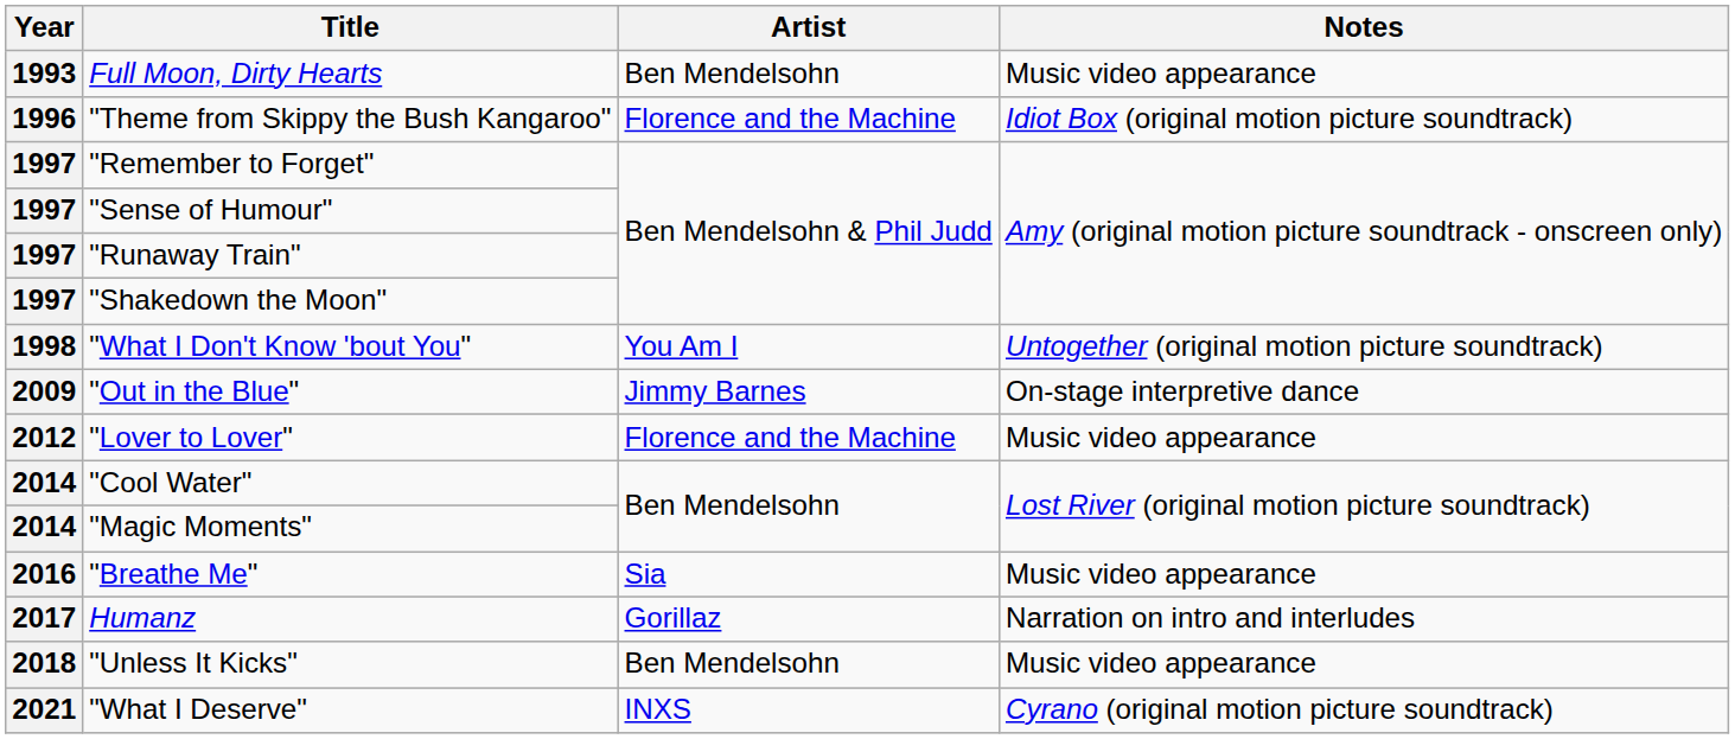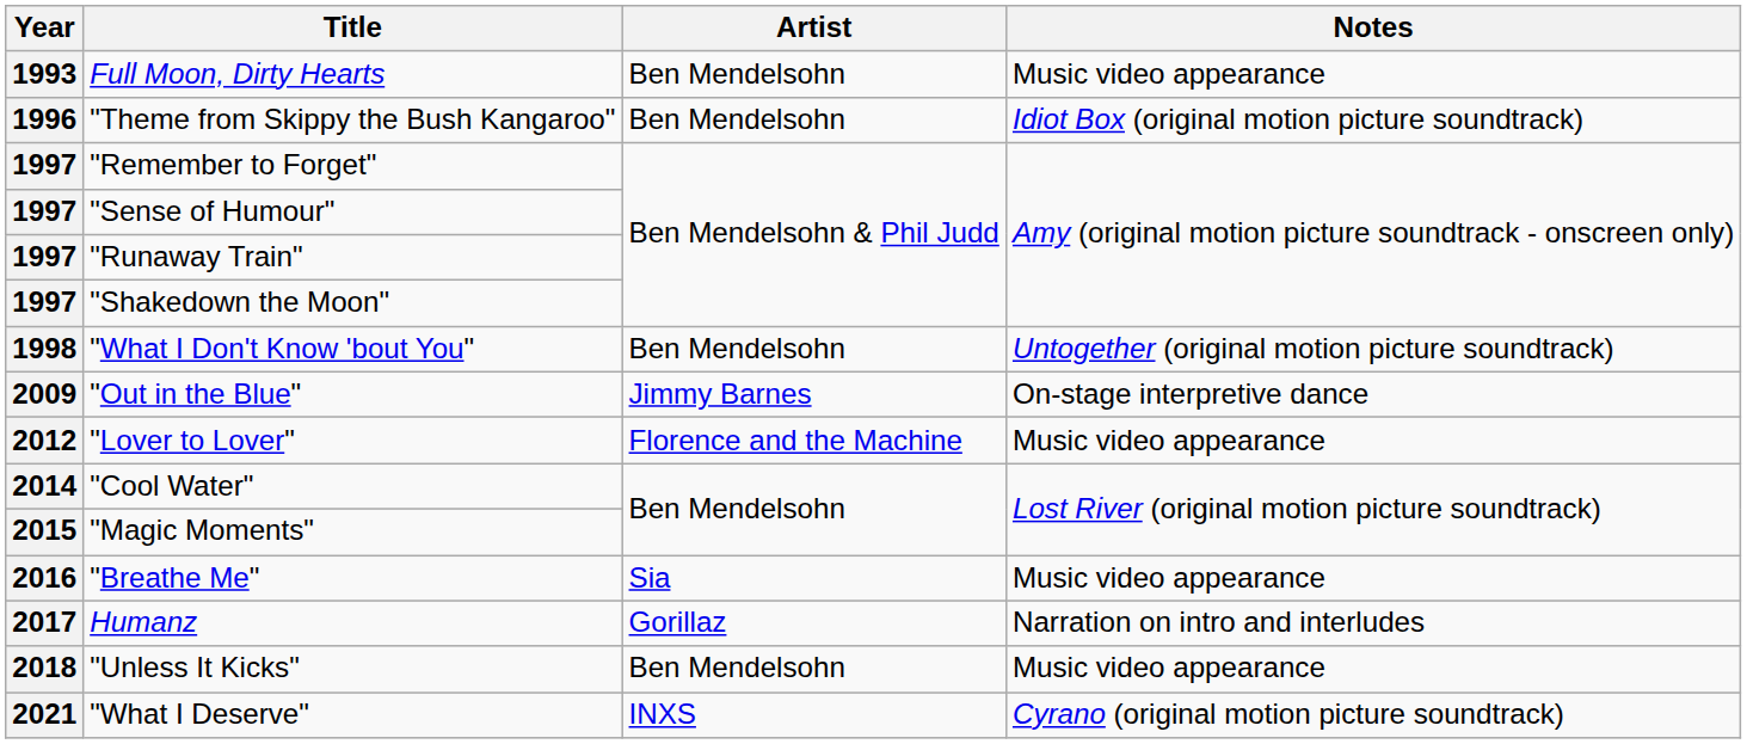 <table class="wikitable plainrowheaders sortable">
 <tr>
 <th scope="col">Year</th>
 <th scope="col">Title</th>
 <th scope="col">Artist</th>
 <th scope="col" class="unsortable">Notes</th>
 </tr>
 <tr>
 <th scope="row">1993</th>
 <td><em><a href='#'>Full Moon, Dirty Hearts</a></em></td>
 <td>Ben Mendelsohn</td>
 <td>Music video appearance</td>
 </tr>
 <tr>
 <th scope="row">1996</th>
 <td>"Theme from Skippy the Bush Kangaroo"</td>
-<td><a href='#'>Florence and the Machine</a></td>
+<td>Ben Mendelsohn</td>
 <td><em><a href='#'>Idiot Box</a></em> (original motion picture soundtrack)</td>
 </tr>
 <tr>
 <th scope="row">1997</th>
 <td>"Remember to Forget"</td>
 <td rowspan="4">Ben Mendelsohn & <a href='#'>Phil Judd</a></td>
 <td rowspan="4"><em><a href='#'>Amy</a></em> (original motion picture soundtrack - onscreen only)</td>
 </tr>
 <tr>
 <th scope="row">1997</th>
 <td>"Sense of Humour"</td>
 </tr>
 <tr>
 <th scope="row">1997</th>
 <td>"Runaway Train"</td>
 </tr>
 <tr>
 <th scope="row">1997</th>
 <td>"Shakedown the Moon"</td>
 </tr>
 <tr>
 <th scope="row">1998</th>
 <td>"<a href='#'>What I Don't Know 'bout You</a>"</td>
-<td><a href='#'>You Am I</a></td>
+<td>Ben Mendelsohn</td>
 <td><em><a href='#'>Untogether</a></em> (original motion picture soundtrack)</td>
 </tr>
 <tr>
 <th scope="row">2009</th>
 <td>"<a href='#'>Out in the Blue</a>"</td>
 <td><a href='#'>Jimmy Barnes</a></td>
 <td>On-stage interpretive dance</td>
 </tr>
 <tr>
 <th scope="row">2012</th>
 <td>"<a href='#'>Lover to Lover</a>"</td>
 <td><a href='#'>Florence and the Machine</a></td>
 <td>Music video appearance</td>
 </tr>
 <tr>
 <th scope="row">2014</th>
 <td>"Cool Water"</td>
 <td rowspan="2">Ben Mendelsohn</td>
 <td rowspan="2"><em><a href='#'>Lost River</a></em> (original motion picture soundtrack)</td>
 </tr>
 <tr>
-<th scope="row">2014</th>
+<th scope="row">2015</th>
 <td>"Magic Moments"</td>
 </tr>
 <tr>
 <th scope="row">2016</th>
 <td>"<a href='#'>Breathe Me</a>"</td>
 <td><a href='#'>Sia</a></td>
 <td>Music video appearance</td>
 </tr>
 <tr>
 <th scope="row">2017</th>
 <td><em><a href='#'>Humanz</a></em></td>
 <td><a href='#'>Gorillaz</a></td>
 <td>Narration on intro and interludes</td>
 </tr>
 <tr>
 <th scope="row">2018</th>
 <td>"Unless It Kicks"</td>
 <td>Ben Mendelsohn</td>
 <td>Music video appearance</td>
 </tr>
 <tr>
 <th scope="row">2021</th>
 <td>"What I Deserve"</td>
 <td><a href='#'>INXS</a></td>
 <td><em><a href='#'>Cyrano</a></em> (original motion picture soundtrack)</td>
 </tr>
 </table>
